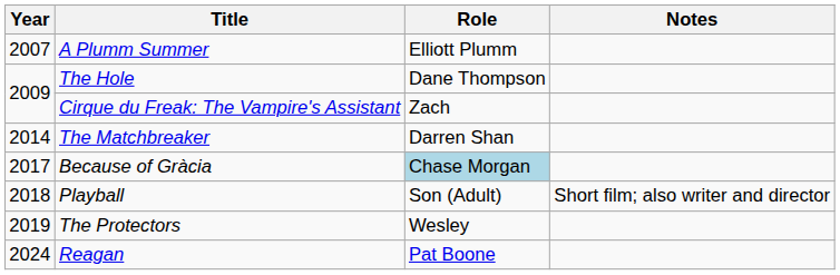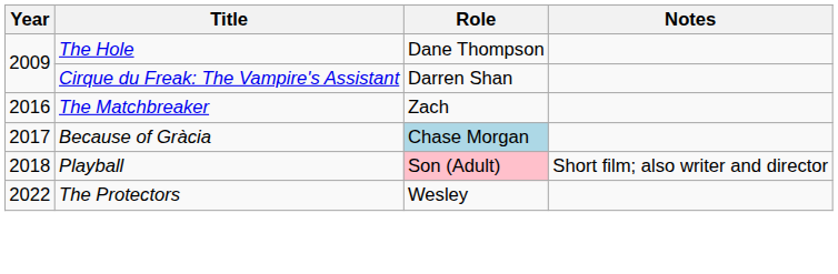 <table class="wikitable sortable">
 <tr>
 <th>Year</th>
 <th>Title</th>
 <th>Role</th>
 <th class="unsortable">Notes</th>
-</tr>
-<tr>
-<td>2007</td>
-<td><em><a href='#'>A Plumm Summer</a></em></td>
-<td>Elliott Plumm</td>
-<td></td>
 </tr>
 <tr>
 <td rowspan=2>2009</td>
 <td><em><a href='#'>The Hole</a></em></td>
 <td>Dane Thompson</td>
 <td></td>
 </tr>
 <tr>
 <td><em><a href='#'>Cirque du Freak: The Vampire's Assistant</a></em></td>
-<td>Zach</td>
+<td>Darren Shan</td>
 <td></td>
 </tr>
 <tr>
-<td>2014</td>
+<td>2016</td>
 <td><em><a href='#'>The Matchbreaker</a></em></td>
-<td>Darren Shan</td>
+<td>Zach</td>
 <td></td>
 </tr>
 <tr>
 <td>2017</td>
 <td><em>Because of Gràcia</em></td>
 <td style="background: lightblue;">Chase Morgan</td>
 <td></td>
 </tr>
 <tr>
 <td>2018</td>
 <td><em>Playball</em></td>
-<td>Son (Adult)</td>
+<td style="background: pink;">Son (Adult)</td>
 <td>Short film; also writer and director</td>
 </tr>
 <tr>
-<td>2019</td>
+<td>2022</td>
 <td><em>The Protectors</em></td>
 <td>Wesley</td>
 <td></td>
 </tr>
-<tr>
-<td>2024</td>
-<td><em><a href='#'>Reagan</a></em></td>
-<td><a href='#'>Pat Boone</a></td>
-<td></td>
-</tr>
 </table>
